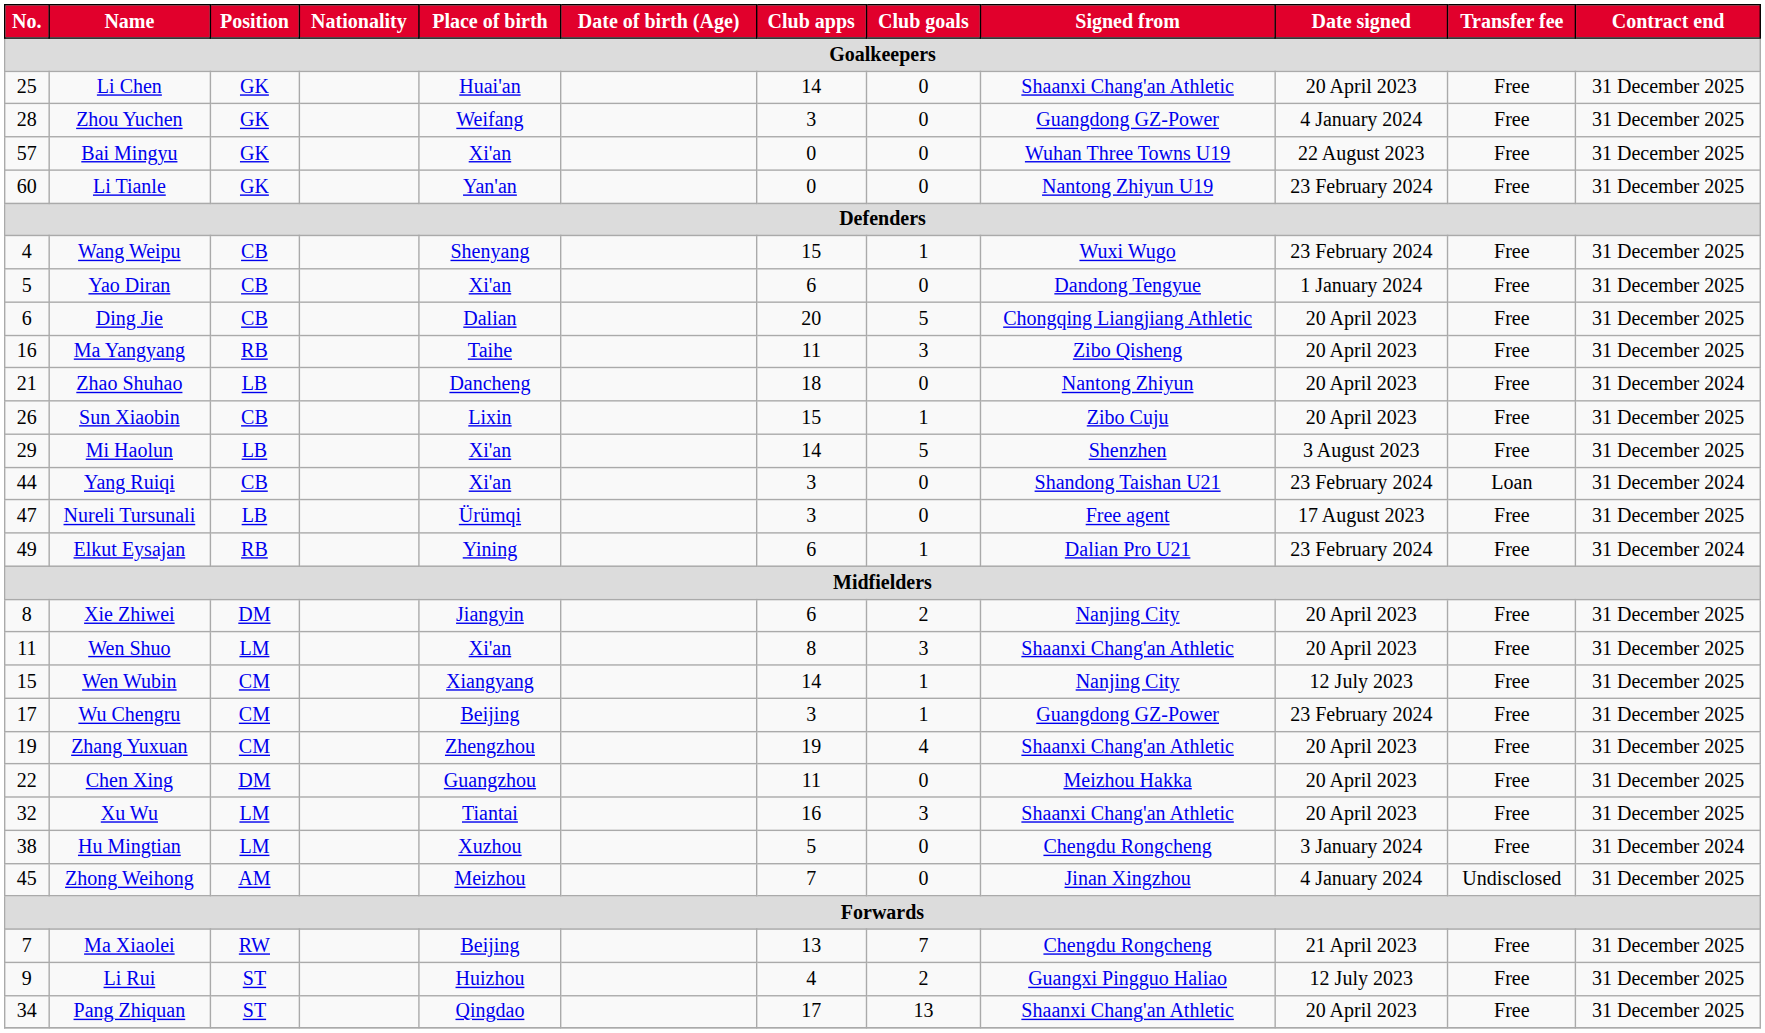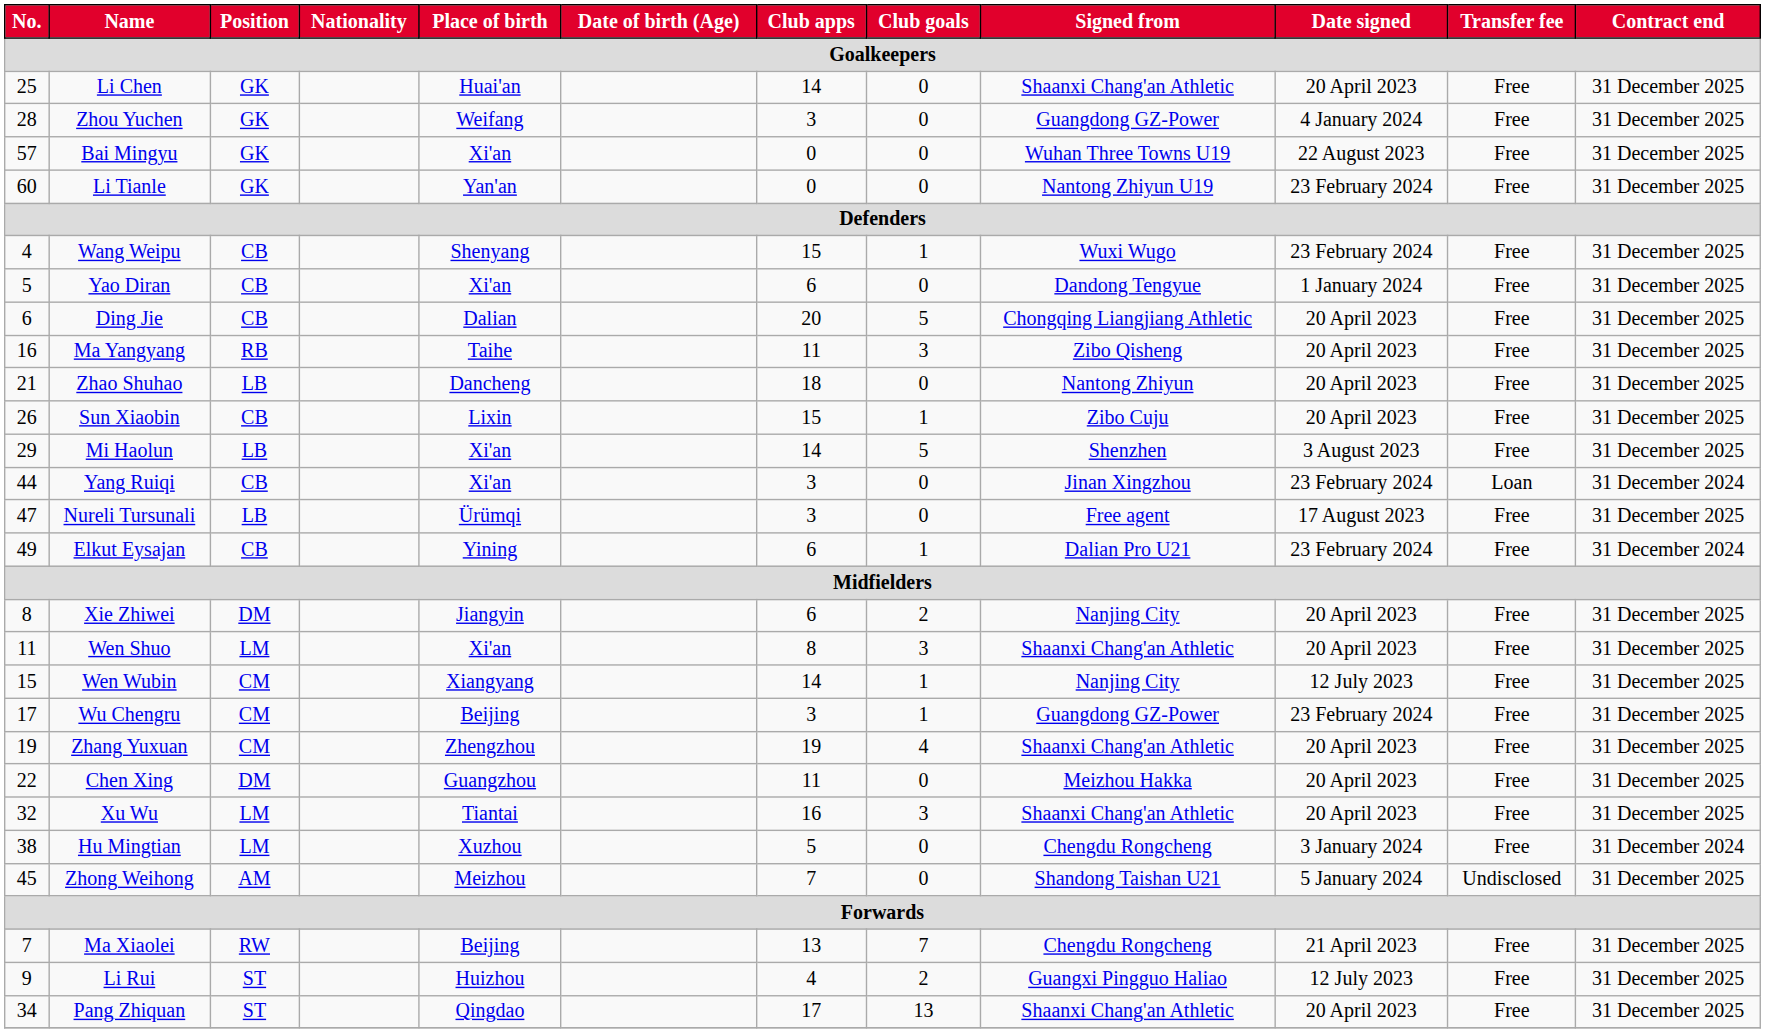 <table class="wikitable" style="text-align:center;font-size:90%;width:100%">
 <tr>
 <th style="background:#E1002C;color:#FFFFFF; border:1px solid #000000">No.</th>
 <th style="background:#E1002C;color:#FFFFFF; border:1px solid #000000">Name</th>
 <th style="background:#E1002C;color:#FFFFFF; border:1px solid #000000">Position</th>
 <th style="background:#E1002C;color:#FFFFFF; border:1px solid #000000">Nationality</th>
 <th style="background:#E1002C;color:#FFFFFF; border:1px solid #000000">Place of birth</th>
 <th style="background:#E1002C;color:#FFFFFF; border:1px solid #000000">Date of birth (Age)</th>
 <th style="background:#E1002C;color:#FFFFFF; border:1px solid #000000">Club apps</th>
 <th style="background:#E1002C;color:#FFFFFF; border:1px solid #000000">Club goals</th>
 <th style="background:#E1002C;color:#FFFFFF; border:1px solid #000000">Signed from</th>
 <th style="background:#E1002C;color:#FFFFFF; border:1px solid #000000">Date signed</th>
 <th style="background:#E1002C;color:#FFFFFF; border:1px solid #000000">Transfer fee</th>
 <th style="background:#E1002C;color:#FFFFFF; border:1px solid #000000">Contract end</th>
 </tr>
 <tr>
 <th colspan=12 style="background:#DCDCDC">Goalkeepers</th>
 </tr>
 <tr>
 <td>25</td>
 <td><a href='#'>Li Chen</a></td>
 <td><a href='#'>GK</a></td>
 <td></td>
 <td><a href='#'>Huai'an</a></td>
 <td></td>
 <td>14</td>
 <td>0</td>
 <td><a href='#'>Shaanxi Chang'an Athletic</a></td>
 <td>20 April 2023</td>
 <td>Free</td>
 <td>31 December 2025</td>
 </tr>
 <tr>
 <td>28</td>
 <td><a href='#'>Zhou Yuchen</a></td>
 <td><a href='#'>GK</a></td>
 <td></td>
 <td><a href='#'>Weifang</a></td>
 <td></td>
 <td>3</td>
 <td>0</td>
 <td><a href='#'>Guangdong GZ-Power</a></td>
 <td>4 January 2024</td>
 <td>Free</td>
 <td>31 December 2025</td>
 </tr>
 <tr>
 <td>57</td>
 <td><a href='#'>Bai Mingyu</a></td>
 <td><a href='#'>GK</a></td>
 <td></td>
 <td><a href='#'>Xi'an</a></td>
 <td></td>
 <td>0</td>
 <td>0</td>
 <td><a href='#'>Wuhan Three Towns U19</a></td>
 <td>22 August 2023</td>
 <td>Free</td>
 <td>31 December 2025</td>
 </tr>
 <tr>
 <td>60</td>
 <td><a href='#'>Li Tianle</a></td>
 <td><a href='#'>GK</a></td>
 <td></td>
 <td><a href='#'>Yan'an</a></td>
 <td></td>
 <td>0</td>
 <td>0</td>
 <td><a href='#'>Nantong Zhiyun U19</a></td>
 <td>23 February 2024</td>
 <td>Free</td>
 <td>31 December 2025</td>
 </tr>
 <tr>
 <th colspan=12 style="background:#DCDCDC">Defenders</th>
 </tr>
 <tr>
 <td>4</td>
 <td><a href='#'>Wang Weipu</a></td>
 <td><a href='#'>CB</a></td>
 <td></td>
 <td><a href='#'>Shenyang</a></td>
 <td></td>
 <td>15</td>
 <td>1</td>
 <td><a href='#'>Wuxi Wugo</a></td>
 <td>23 February 2024</td>
 <td>Free</td>
 <td>31 December 2025</td>
 </tr>
 <tr>
 <td>5</td>
 <td><a href='#'>Yao Diran</a></td>
 <td><a href='#'>CB</a></td>
 <td></td>
 <td><a href='#'>Xi'an</a></td>
 <td></td>
 <td>6</td>
 <td>0</td>
 <td><a href='#'>Dandong Tengyue</a></td>
 <td>1 January 2024</td>
 <td>Free</td>
 <td>31 December 2025</td>
 </tr>
 <tr>
 <td>6</td>
 <td><a href='#'>Ding Jie</a></td>
 <td><a href='#'>CB</a></td>
 <td></td>
 <td><a href='#'>Dalian</a></td>
 <td></td>
 <td>20</td>
 <td>5</td>
 <td><a href='#'>Chongqing Liangjiang Athletic</a></td>
 <td>20 April 2023</td>
 <td>Free</td>
 <td>31 December 2025</td>
 </tr>
 <tr>
 <td>16</td>
 <td><a href='#'>Ma Yangyang</a></td>
 <td><a href='#'>RB</a></td>
 <td></td>
 <td><a href='#'>Taihe</a></td>
 <td></td>
 <td>11</td>
 <td>3</td>
 <td><a href='#'>Zibo Qisheng</a></td>
 <td>20 April 2023</td>
 <td>Free</td>
 <td>31 December 2025</td>
 </tr>
 <tr>
 <td>21</td>
 <td><a href='#'>Zhao Shuhao</a></td>
 <td><a href='#'>LB</a></td>
 <td></td>
 <td><a href='#'>Dancheng</a></td>
 <td></td>
 <td>18</td>
 <td>0</td>
 <td><a href='#'>Nantong Zhiyun</a></td>
 <td>20 April 2023</td>
 <td>Free</td>
-<td>31 December 2024</td>
+<td>31 December 2025</td>
 </tr>
 <tr>
 <td>26</td>
 <td><a href='#'>Sun Xiaobin</a></td>
 <td><a href='#'>CB</a></td>
 <td></td>
 <td><a href='#'>Lixin</a></td>
 <td></td>
 <td>15</td>
 <td>1</td>
 <td><a href='#'>Zibo Cuju</a></td>
 <td>20 April 2023</td>
 <td>Free</td>
 <td>31 December 2025</td>
 </tr>
 <tr>
 <td>29</td>
 <td><a href='#'>Mi Haolun</a></td>
 <td><a href='#'>LB</a></td>
 <td></td>
 <td><a href='#'>Xi'an</a></td>
 <td></td>
 <td>14</td>
 <td>5</td>
 <td><a href='#'>Shenzhen</a></td>
 <td>3 August 2023</td>
 <td>Free</td>
 <td>31 December 2025</td>
 </tr>
 <tr>
 <td>44</td>
 <td><a href='#'>Yang Ruiqi</a></td>
 <td><a href='#'>CB</a></td>
 <td></td>
 <td><a href='#'>Xi'an</a></td>
 <td></td>
 <td>3</td>
 <td>0</td>
-<td><a href='#'>Shandong Taishan U21</a></td>
+<td><a href='#'>Jinan Xingzhou</a></td>
 <td>23 February 2024</td>
 <td>Loan</td>
 <td>31 December 2024</td>
 </tr>
 <tr>
 <td>47</td>
 <td><a href='#'>Nureli Tursunali</a></td>
 <td><a href='#'>LB</a></td>
 <td></td>
 <td><a href='#'>Ürümqi</a></td>
 <td></td>
 <td>3</td>
 <td>0</td>
 <td><a href='#'>Free agent</a></td>
 <td>17 August 2023</td>
 <td>Free</td>
 <td>31 December 2025</td>
 </tr>
 <tr>
 <td>49</td>
 <td><a href='#'>Elkut Eysajan</a></td>
-<td><a href='#'>RB</a></td>
+<td><a href='#'>CB</a></td>
 <td></td>
 <td><a href='#'>Yining</a></td>
 <td></td>
 <td>6</td>
 <td>1</td>
 <td><a href='#'>Dalian Pro U21</a></td>
 <td>23 February 2024</td>
 <td>Free</td>
 <td>31 December 2024</td>
 </tr>
 <tr>
 <th colspan=12 style="background:#DCDCDC">Midfielders</th>
 </tr>
 <tr>
 <td>8</td>
 <td><a href='#'>Xie Zhiwei</a></td>
 <td><a href='#'>DM</a></td>
 <td></td>
 <td><a href='#'>Jiangyin</a></td>
 <td></td>
 <td>6</td>
 <td>2</td>
 <td><a href='#'>Nanjing City</a></td>
 <td>20 April 2023</td>
 <td>Free</td>
 <td>31 December 2025</td>
 </tr>
 <tr>
 <td>11</td>
 <td><a href='#'>Wen Shuo</a></td>
 <td><a href='#'>LM</a></td>
 <td></td>
 <td><a href='#'>Xi'an</a></td>
 <td></td>
 <td>8</td>
 <td>3</td>
 <td><a href='#'>Shaanxi Chang'an Athletic</a></td>
 <td>20 April 2023</td>
 <td>Free</td>
 <td>31 December 2025</td>
 </tr>
 <tr>
 <td>15</td>
 <td><a href='#'>Wen Wubin</a></td>
 <td><a href='#'>CM</a></td>
 <td></td>
 <td><a href='#'>Xiangyang</a></td>
 <td></td>
 <td>14</td>
 <td>1</td>
 <td><a href='#'>Nanjing City</a></td>
 <td>12 July 2023</td>
 <td>Free</td>
 <td>31 December 2025</td>
 </tr>
 <tr>
 <td>17</td>
 <td><a href='#'>Wu Chengru</a></td>
 <td><a href='#'>CM</a></td>
 <td></td>
 <td><a href='#'>Beijing</a></td>
 <td></td>
 <td>3</td>
 <td>1</td>
 <td><a href='#'>Guangdong GZ-Power</a></td>
 <td>23 February 2024</td>
 <td>Free</td>
 <td>31 December 2025</td>
 </tr>
 <tr>
 <td>19</td>
 <td><a href='#'>Zhang Yuxuan</a></td>
 <td><a href='#'>CM</a></td>
 <td></td>
 <td><a href='#'>Zhengzhou</a></td>
 <td></td>
 <td>19</td>
 <td>4</td>
 <td><a href='#'>Shaanxi Chang'an Athletic</a></td>
 <td>20 April 2023</td>
 <td>Free</td>
 <td>31 December 2025</td>
 </tr>
 <tr>
 <td>22</td>
 <td><a href='#'>Chen Xing</a></td>
 <td><a href='#'>DM</a></td>
 <td></td>
 <td><a href='#'>Guangzhou</a></td>
 <td></td>
 <td>11</td>
 <td>0</td>
 <td><a href='#'>Meizhou Hakka</a></td>
 <td>20 April 2023</td>
 <td>Free</td>
 <td>31 December 2025</td>
 </tr>
 <tr>
 <td>32</td>
 <td><a href='#'>Xu Wu</a></td>
 <td><a href='#'>LM</a></td>
 <td></td>
 <td><a href='#'>Tiantai</a></td>
 <td></td>
 <td>16</td>
 <td>3</td>
 <td><a href='#'>Shaanxi Chang'an Athletic</a></td>
 <td>20 April 2023</td>
 <td>Free</td>
 <td>31 December 2025</td>
 </tr>
 <tr>
 <td>38</td>
 <td><a href='#'>Hu Mingtian</a></td>
 <td><a href='#'>LM</a></td>
 <td></td>
 <td><a href='#'>Xuzhou</a></td>
 <td></td>
 <td>5</td>
 <td>0</td>
 <td><a href='#'>Chengdu Rongcheng</a></td>
 <td>3 January 2024</td>
 <td>Free</td>
 <td>31 December 2024</td>
 </tr>
 <tr>
 <td>45</td>
 <td><a href='#'>Zhong Weihong</a></td>
 <td><a href='#'>AM</a></td>
 <td></td>
 <td><a href='#'>Meizhou</a></td>
 <td></td>
 <td>7</td>
 <td>0</td>
-<td><a href='#'>Jinan Xingzhou</a></td>
-<td>4 January 2024</td>
+<td><a href='#'>Shandong Taishan U21</a></td>
+<td>5 January 2024</td>
 <td>Undisclosed</td>
 <td>31 December 2025</td>
 </tr>
 <tr>
 <th colspan=12 style="background:#DCDCDC">Forwards</th>
 </tr>
 <tr>
 <td>7</td>
 <td><a href='#'>Ma Xiaolei</a></td>
 <td><a href='#'>RW</a></td>
 <td></td>
 <td><a href='#'>Beijing</a></td>
 <td></td>
 <td>13</td>
 <td>7</td>
 <td><a href='#'>Chengdu Rongcheng</a></td>
 <td>21 April 2023</td>
 <td>Free</td>
 <td>31 December 2025</td>
 </tr>
 <tr>
 <td>9</td>
 <td><a href='#'>Li Rui</a></td>
 <td><a href='#'>ST</a></td>
 <td></td>
 <td><a href='#'>Huizhou</a></td>
 <td></td>
 <td>4</td>
 <td>2</td>
 <td><a href='#'>Guangxi Pingguo Haliao</a></td>
 <td>12 July 2023</td>
 <td>Free</td>
 <td>31 December 2025</td>
 </tr>
 <tr>
 <td>34</td>
 <td><a href='#'>Pang Zhiquan</a></td>
 <td><a href='#'>ST</a></td>
 <td></td>
 <td><a href='#'>Qingdao</a></td>
 <td></td>
 <td>17</td>
 <td>13</td>
 <td><a href='#'>Shaanxi Chang'an Athletic</a></td>
 <td>20 April 2023</td>
 <td>Free</td>
 <td>31 December 2025</td>
 </tr>
 <tr>
 </tr>
 </table>
